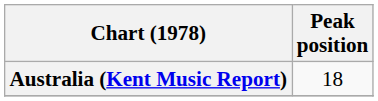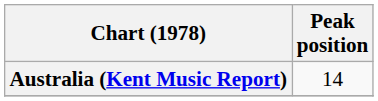 <table class="wikitable sortable plainrowheaders">
 <tr>
 <th>Chart (1978)</th>
 <th>Peak<br>position</th>
 </tr>
 <tr>
 <th scope="row">Australia (<a href='#'>Kent Music Report</a>)</th>
-<td style="text-align:center;">18</td>
+<td style="text-align:center;">14</td>
 </tr>
 <tr>
 </tr>
 <tr>
 </tr>
 </table>
